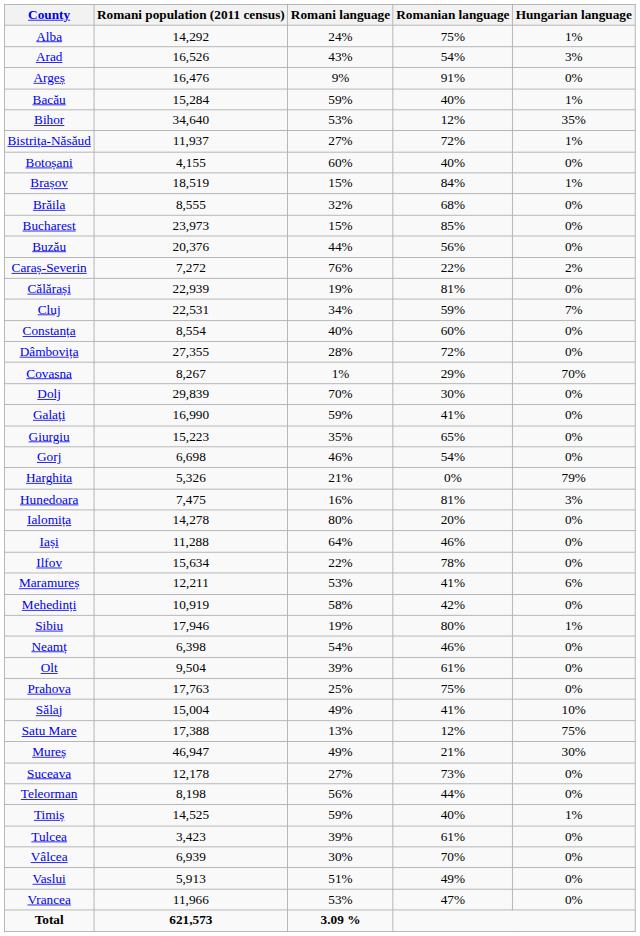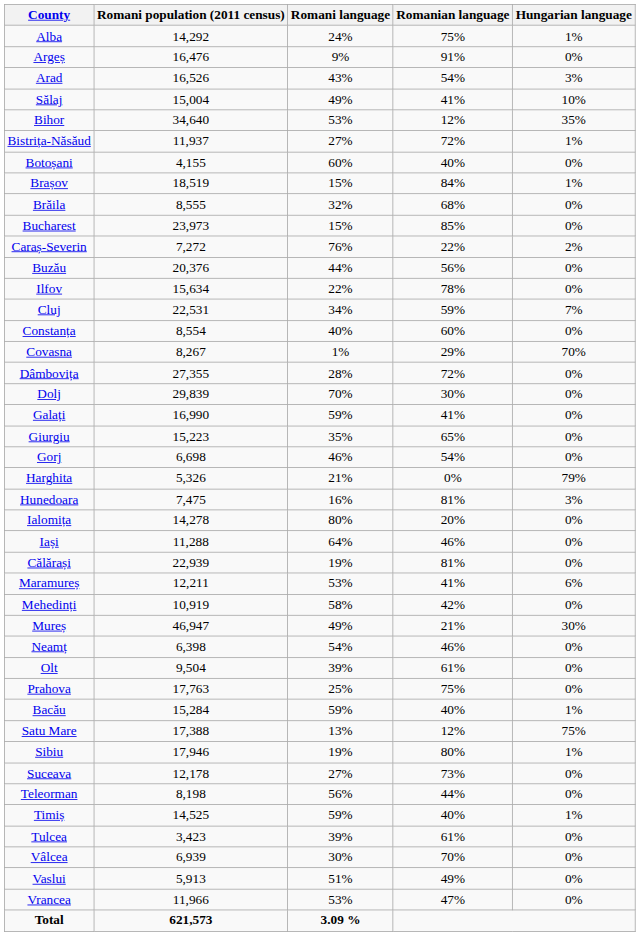 <table class="wikitable sortable" style="text-align: center;">
 <tr>
 <th><a href='#'>County</a></th>
 <th>Romani population (2011 census)</th>
 <th>Romani language</th>
 <th>Romanian language</th>
 <th>Hungarian language</th>
 </tr>
 <tr>
 <td><a href='#'>Alba</a></td>
 <td>14,292</td>
 <td>24%</td>
 <td>75%</td>
 <td>1%</td>
 </tr>
 <tr>
+<td><a href='#'>Argeș</a></td>
+<td>16,476</td>
+<td>9%</td>
+<td>91%</td>
+<td>0%</td>
+</tr>
+<tr>
 <td><a href='#'>Arad</a></td>
 <td>16,526</td>
 <td>43%</td>
 <td>54%</td>
 <td>3%</td>
 </tr>
 <tr>
-<td><a href='#'>Argeș</a></td>
-<td>16,476</td>
-<td>9%</td>
-<td>91%</td>
-<td>0%</td>
-</tr>
-<tr>
-<td><a href='#'>Bacău</a></td>
-<td>15,284</td>
-<td>59%</td>
-<td>40%</td>
-<td>1%</td>
+<td><a href='#'>Sălaj</a></td>
+<td>15,004</td>
+<td>49%</td>
+<td>41%</td>
+<td>10%</td>
 </tr>
 <tr>
 <td><a href='#'>Bihor</a></td>
 <td>34,640</td>
 <td>53%</td>
 <td>12%</td>
 <td>35%</td>
 </tr>
 <tr>
 <td><a href='#'>Bistrița-Năsăud</a></td>
 <td>11,937</td>
 <td>27%</td>
 <td>72%</td>
 <td>1%</td>
 </tr>
 <tr>
 <td><a href='#'>Botoșani</a></td>
 <td>4,155</td>
 <td>60%</td>
 <td>40%</td>
 <td>0%</td>
 </tr>
 <tr>
 <td><a href='#'>Brașov</a></td>
 <td>18,519</td>
 <td>15%</td>
 <td>84%</td>
 <td>1%</td>
 </tr>
 <tr>
 <td><a href='#'>Brăila</a></td>
 <td>8,555</td>
 <td>32%</td>
 <td>68%</td>
 <td>0%</td>
 </tr>
 <tr>
 <td><a href='#'>Bucharest</a></td>
 <td>23,973</td>
 <td>15%</td>
 <td>85%</td>
 <td>0%</td>
 </tr>
 <tr>
+<td><a href='#'>Caraș-Severin</a></td>
+<td>7,272</td>
+<td>76%</td>
+<td>22%</td>
+<td>2%</td>
+</tr>
+<tr>
 <td><a href='#'>Buzău</a></td>
 <td>20,376</td>
 <td>44%</td>
 <td>56%</td>
 <td>0%</td>
 </tr>
 <tr>
-<td><a href='#'>Caraș-Severin</a></td>
-<td>7,272</td>
-<td>76%</td>
+<td><a href='#'>Ilfov</a></td>
+<td>15,634</td>
 <td>22%</td>
-<td>2%</td>
-</tr>
-<tr>
-<td><a href='#'>Călărași</a></td>
-<td>22,939</td>
-<td>19%</td>
-<td>81%</td>
+<td>78%</td>
 <td>0%</td>
 </tr>
 <tr>
 <td><a href='#'>Cluj</a></td>
 <td>22,531</td>
 <td>34%</td>
 <td>59%</td>
 <td>7%</td>
 </tr>
 <tr>
 <td><a href='#'>Constanța</a></td>
 <td>8,554</td>
 <td>40%</td>
 <td>60%</td>
 <td>0%</td>
 </tr>
 <tr>
+<td><a href='#'>Covasna</a></td>
+<td>8,267</td>
+<td>1%</td>
+<td>29%</td>
+<td>70%</td>
+</tr>
+<tr>
 <td><a href='#'>Dâmbovița</a></td>
 <td>27,355</td>
 <td>28%</td>
 <td>72%</td>
 <td>0%</td>
-</tr>
-<tr>
-<td><a href='#'>Covasna</a></td>
-<td>8,267</td>
-<td>1%</td>
-<td>29%</td>
-<td>70%</td>
 </tr>
 <tr>
 <td><a href='#'>Dolj</a></td>
 <td>29,839</td>
 <td>70%</td>
 <td>30%</td>
 <td>0%</td>
 </tr>
 <tr>
 <td><a href='#'>Galați</a></td>
 <td>16,990</td>
 <td>59%</td>
 <td>41%</td>
 <td>0%</td>
 </tr>
 <tr>
 <td><a href='#'>Giurgiu</a></td>
 <td>15,223</td>
 <td>35%</td>
 <td>65%</td>
 <td>0%</td>
 </tr>
 <tr>
 <td><a href='#'>Gorj</a></td>
 <td>6,698</td>
 <td>46%</td>
 <td>54%</td>
 <td>0%</td>
 </tr>
 <tr>
 <td><a href='#'>Harghita</a></td>
 <td>5,326</td>
 <td>21%</td>
 <td>0%</td>
 <td>79%</td>
 </tr>
 <tr>
 <td><a href='#'>Hunedoara</a></td>
 <td>7,475</td>
 <td>16%</td>
 <td>81%</td>
 <td>3%</td>
 </tr>
 <tr>
 <td><a href='#'>Ialomița</a></td>
 <td>14,278</td>
 <td>80%</td>
 <td>20%</td>
 <td>0%</td>
 </tr>
 <tr>
 <td><a href='#'>Iași</a></td>
 <td>11,288</td>
 <td>64%</td>
 <td>46%</td>
 <td>0%</td>
 </tr>
 <tr>
-<td><a href='#'>Ilfov</a></td>
-<td>15,634</td>
-<td>22%</td>
-<td>78%</td>
+<td><a href='#'>Călărași</a></td>
+<td>22,939</td>
+<td>19%</td>
+<td>81%</td>
 <td>0%</td>
 </tr>
 <tr>
 <td><a href='#'>Maramureș</a></td>
 <td>12,211</td>
 <td>53%</td>
 <td>41%</td>
 <td>6%</td>
 </tr>
 <tr>
 <td><a href='#'>Mehedinți</a></td>
 <td>10,919</td>
 <td>58%</td>
 <td>42%</td>
 <td>0%</td>
 </tr>
 <tr>
-<td><a href='#'>Sibiu</a></td>
-<td>17,946</td>
-<td>19%</td>
-<td>80%</td>
-<td>1%</td>
+<td><a href='#'>Mureș</a></td>
+<td>46,947</td>
+<td>49%</td>
+<td>21%</td>
+<td>30%</td>
 </tr>
 <tr>
 <td><a href='#'>Neamț</a></td>
 <td>6,398</td>
 <td>54%</td>
 <td>46%</td>
 <td>0%</td>
 </tr>
 <tr>
 <td><a href='#'>Olt</a></td>
 <td>9,504</td>
 <td>39%</td>
 <td>61%</td>
 <td>0%</td>
 </tr>
 <tr>
 <td><a href='#'>Prahova</a></td>
 <td>17,763</td>
 <td>25%</td>
 <td>75%</td>
 <td>0%</td>
 </tr>
 <tr>
-<td><a href='#'>Sălaj</a></td>
-<td>15,004</td>
-<td>49%</td>
-<td>41%</td>
-<td>10%</td>
+<td><a href='#'>Bacău</a></td>
+<td>15,284</td>
+<td>59%</td>
+<td>40%</td>
+<td>1%</td>
 </tr>
 <tr>
 <td><a href='#'>Satu Mare</a></td>
 <td>17,388</td>
 <td>13%</td>
 <td>12%</td>
 <td>75%</td>
 </tr>
 <tr>
-<td><a href='#'>Mureș</a></td>
-<td>46,947</td>
-<td>49%</td>
-<td>21%</td>
-<td>30%</td>
+<td><a href='#'>Sibiu</a></td>
+<td>17,946</td>
+<td>19%</td>
+<td>80%</td>
+<td>1%</td>
 </tr>
 <tr>
 <td><a href='#'>Suceava</a></td>
 <td>12,178</td>
 <td>27%</td>
 <td>73%</td>
 <td>0%</td>
 </tr>
 <tr>
 <td><a href='#'>Teleorman</a></td>
 <td>8,198</td>
 <td>56%</td>
 <td>44%</td>
 <td>0%</td>
 </tr>
 <tr>
 <td><a href='#'>Timiș</a></td>
 <td>14,525</td>
 <td>59%</td>
 <td>40%</td>
 <td>1%</td>
 </tr>
 <tr>
 <td><a href='#'>Tulcea</a></td>
 <td>3,423</td>
 <td>39%</td>
 <td>61%</td>
 <td>0%</td>
 </tr>
 <tr>
 <td><a href='#'>Vâlcea</a></td>
 <td>6,939</td>
 <td>30%</td>
 <td>70%</td>
 <td>0%</td>
 </tr>
 <tr>
 <td><a href='#'>Vaslui</a></td>
 <td>5,913</td>
 <td>51%</td>
 <td>49%</td>
 <td>0%</td>
 </tr>
 <tr>
 <td><a href='#'>Vrancea</a></td>
 <td>11,966</td>
 <td>53%</td>
 <td>47%</td>
 <td>0%</td>
 </tr>
 <tr>
 <td><strong>Total</strong></td>
 <td><strong>621,573</strong></td>
 <td><strong>3.09 %</strong></td>
 </tr>
 </table>
